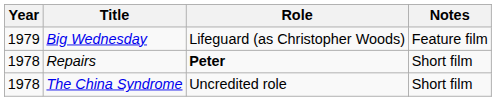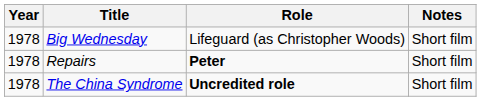 <table class="wikitable">
 <tr>
 <th>Year</th>
 <th>Title</th>
 <th>Role</th>
 <th>Notes</th>
 </tr>
 <tr>
-<td>1979</td>
+<td>1978</td>
 <td><em><a href='#'>Big Wednesday</a></em></td>
 <td>Lifeguard (as Christopher Woods)</td>
-<td>Feature film</td>
+<td>Short film</td>
 </tr>
 <tr>
 <td>1978</td>
 <td><em>Repairs</em></td>
 <td><strong>Peter</strong></td>
 <td>Short film</td>
 </tr>
 <tr>
 <td>1978</td>
 <td><em><a href='#'>The China Syndrome</a></em></td>
-<td>Uncredited role</td>
+<td><strong>Uncredited role</strong></td>
 <td>Short film</td>
 </tr>
 </table>
